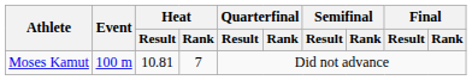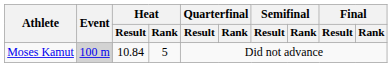 <table class="wikitable" style="font-size:90%">
 <tr>
 <th rowspan="2">Athlete</th>
 <th rowspan="2">Event</th>
 <th colspan="2">Heat</th>
 <th colspan="2">Quarterfinal</th>
 <th colspan="2">Semifinal</th>
 <th colspan="2">Final</th>
 </tr>
 <tr style="font-size:95%">
 <th>Result</th>
 <th>Rank</th>
 <th>Result</th>
 <th>Rank</th>
 <th>Result</th>
 <th>Rank</th>
 <th>Result</th>
 <th>Rank</th>
 </tr>
 <tr>
 <td><a href='#'>Moses Kamut</a></td>
-<td><a href='#'>100 m</a></td>
-<td align=center>10.81</td>
-<td align=center>7</td>
+<td style="background: lightgrey;"><a href='#'>100 m</a></td>
+<td align=center>10.84</td>
+<td align=center>5</td>
 <td colspan=6  align=center>Did not advance</td>
 </tr>
 </table>
